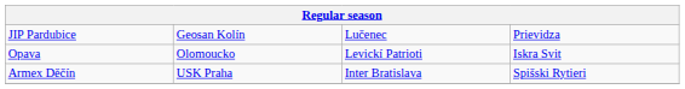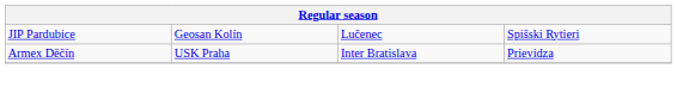 <table class="wikitable" style="white-space: nowrap;">
 <tr>
 <th colspan="4"><a href='#'>Regular season</a></th>
 </tr>
 <tr>
 <td width="210"> <a href='#'>JIP Pardubice</a></td>
 <td width="210"> <a href='#'>Geosan Kolín</a></td>
 <td width="210"> <a href='#'>Lučenec</a></td>
-<td width="210"> <a href='#'>Prievidza</a></td>
-</tr>
-<tr>
-<td width="210"> <a href='#'>Opava</a></td>
-<td width="210"> <a href='#'>Olomoucko</a></td>
-<td width="210"> <a href='#'>Levickí Patrioti</a></td>
-<td width="210"> <a href='#'>Iskra Svit</a></td>
+<td width="210"> <a href='#'>Spišski Rytieri</a></td>
 </tr>
 <tr>
 <td width="210"> <a href='#'>Armex Děčín</a></td>
 <td width="210"> <a href='#'>USK Praha</a></td>
 <td width="210"> <a href='#'>Inter Bratislava</a></td>
-<td width="210"> <a href='#'>Spišski Rytieri</a></td>
+<td width="210"> <a href='#'>Prievidza</a></td>
 </tr>
 <tr>
 </tr>
 </table>
